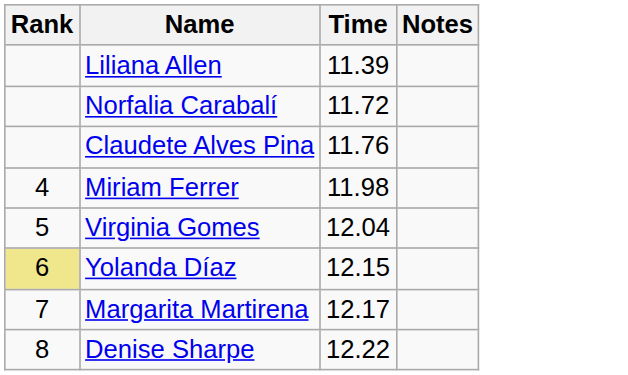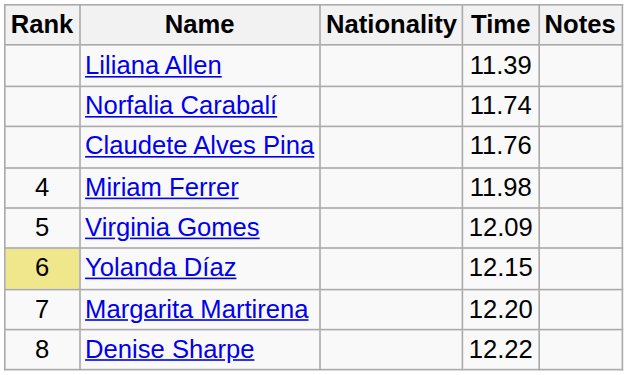 <table class="wikitable sortable" style="text-align:center">
 <tr>
 <th>Rank</th>
 <th>Name</th>
+<th>Nationality</th>
 <th>Time</th>
 <th>Notes</th>
 </tr>
 <tr>
 <td align=center></td>
 <td align=left><a href='#'>Liliana Allen</a></td>
+<td align=left></td>
 <td>11.39</td>
 <td></td>
 </tr>
 <tr>
 <td align=center></td>
 <td align=left><a href='#'>Norfalia Carabalí</a></td>
-<td>11.72</td>
+<td align=left></td>
+<td>11.74</td>
 <td></td>
 </tr>
 <tr>
 <td align=center></td>
 <td align=left><a href='#'>Claudete Alves Pina</a></td>
+<td align=left></td>
 <td>11.76</td>
 <td></td>
 </tr>
 <tr>
 <td align=center>4</td>
 <td align=left><a href='#'>Miriam Ferrer</a></td>
+<td align=left></td>
 <td>11.98</td>
 <td></td>
 </tr>
 <tr>
 <td align=center>5</td>
 <td align=left><a href='#'>Virginia Gomes</a></td>
-<td>12.04</td>
+<td align=left></td>
+<td>12.09</td>
 <td></td>
 </tr>
 <tr>
 <td align=center style="background: khaki;">6</td>
 <td align=left><a href='#'>Yolanda Díaz</a></td>
+<td align=left></td>
 <td>12.15</td>
 <td></td>
 </tr>
 <tr>
 <td align=center>7</td>
 <td align=left><a href='#'>Margarita Martirena</a></td>
-<td>12.17</td>
+<td align=left></td>
+<td>12.20</td>
 <td></td>
 </tr>
 <tr>
 <td align=center>8</td>
 <td align=left><a href='#'>Denise Sharpe</a></td>
+<td align=left></td>
 <td>12.22</td>
 <td></td>
 </tr>
 </table>
